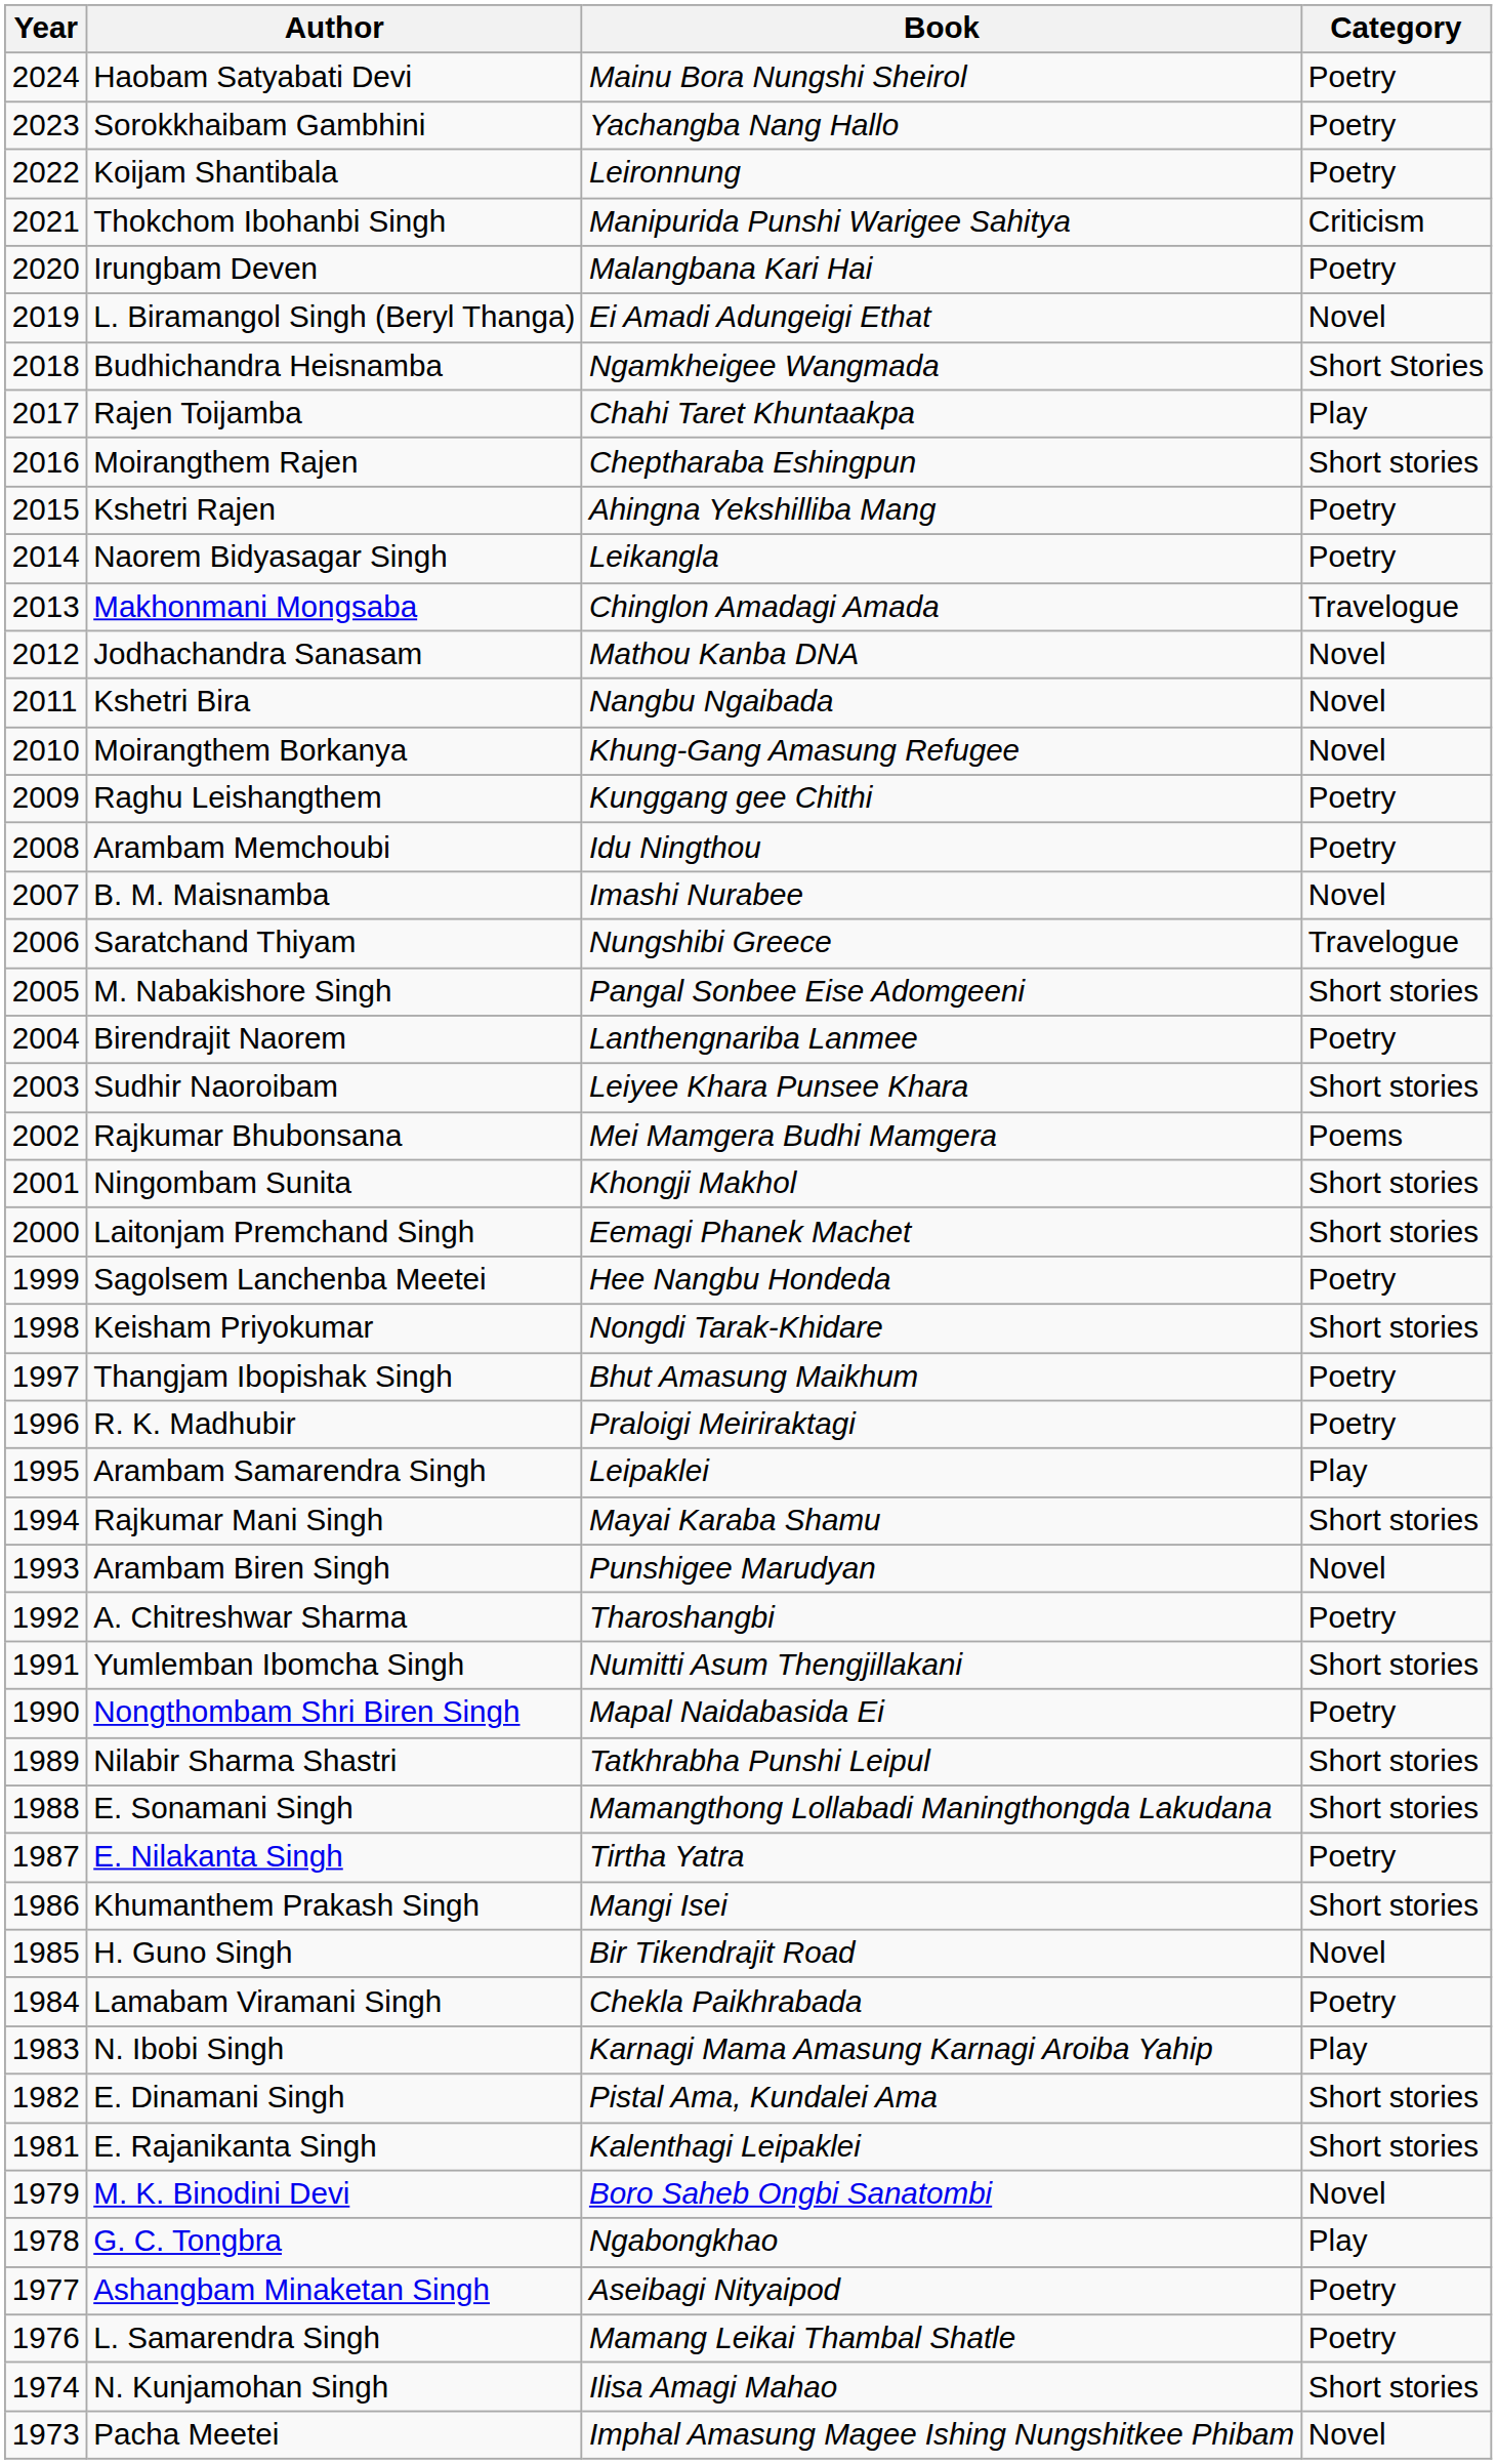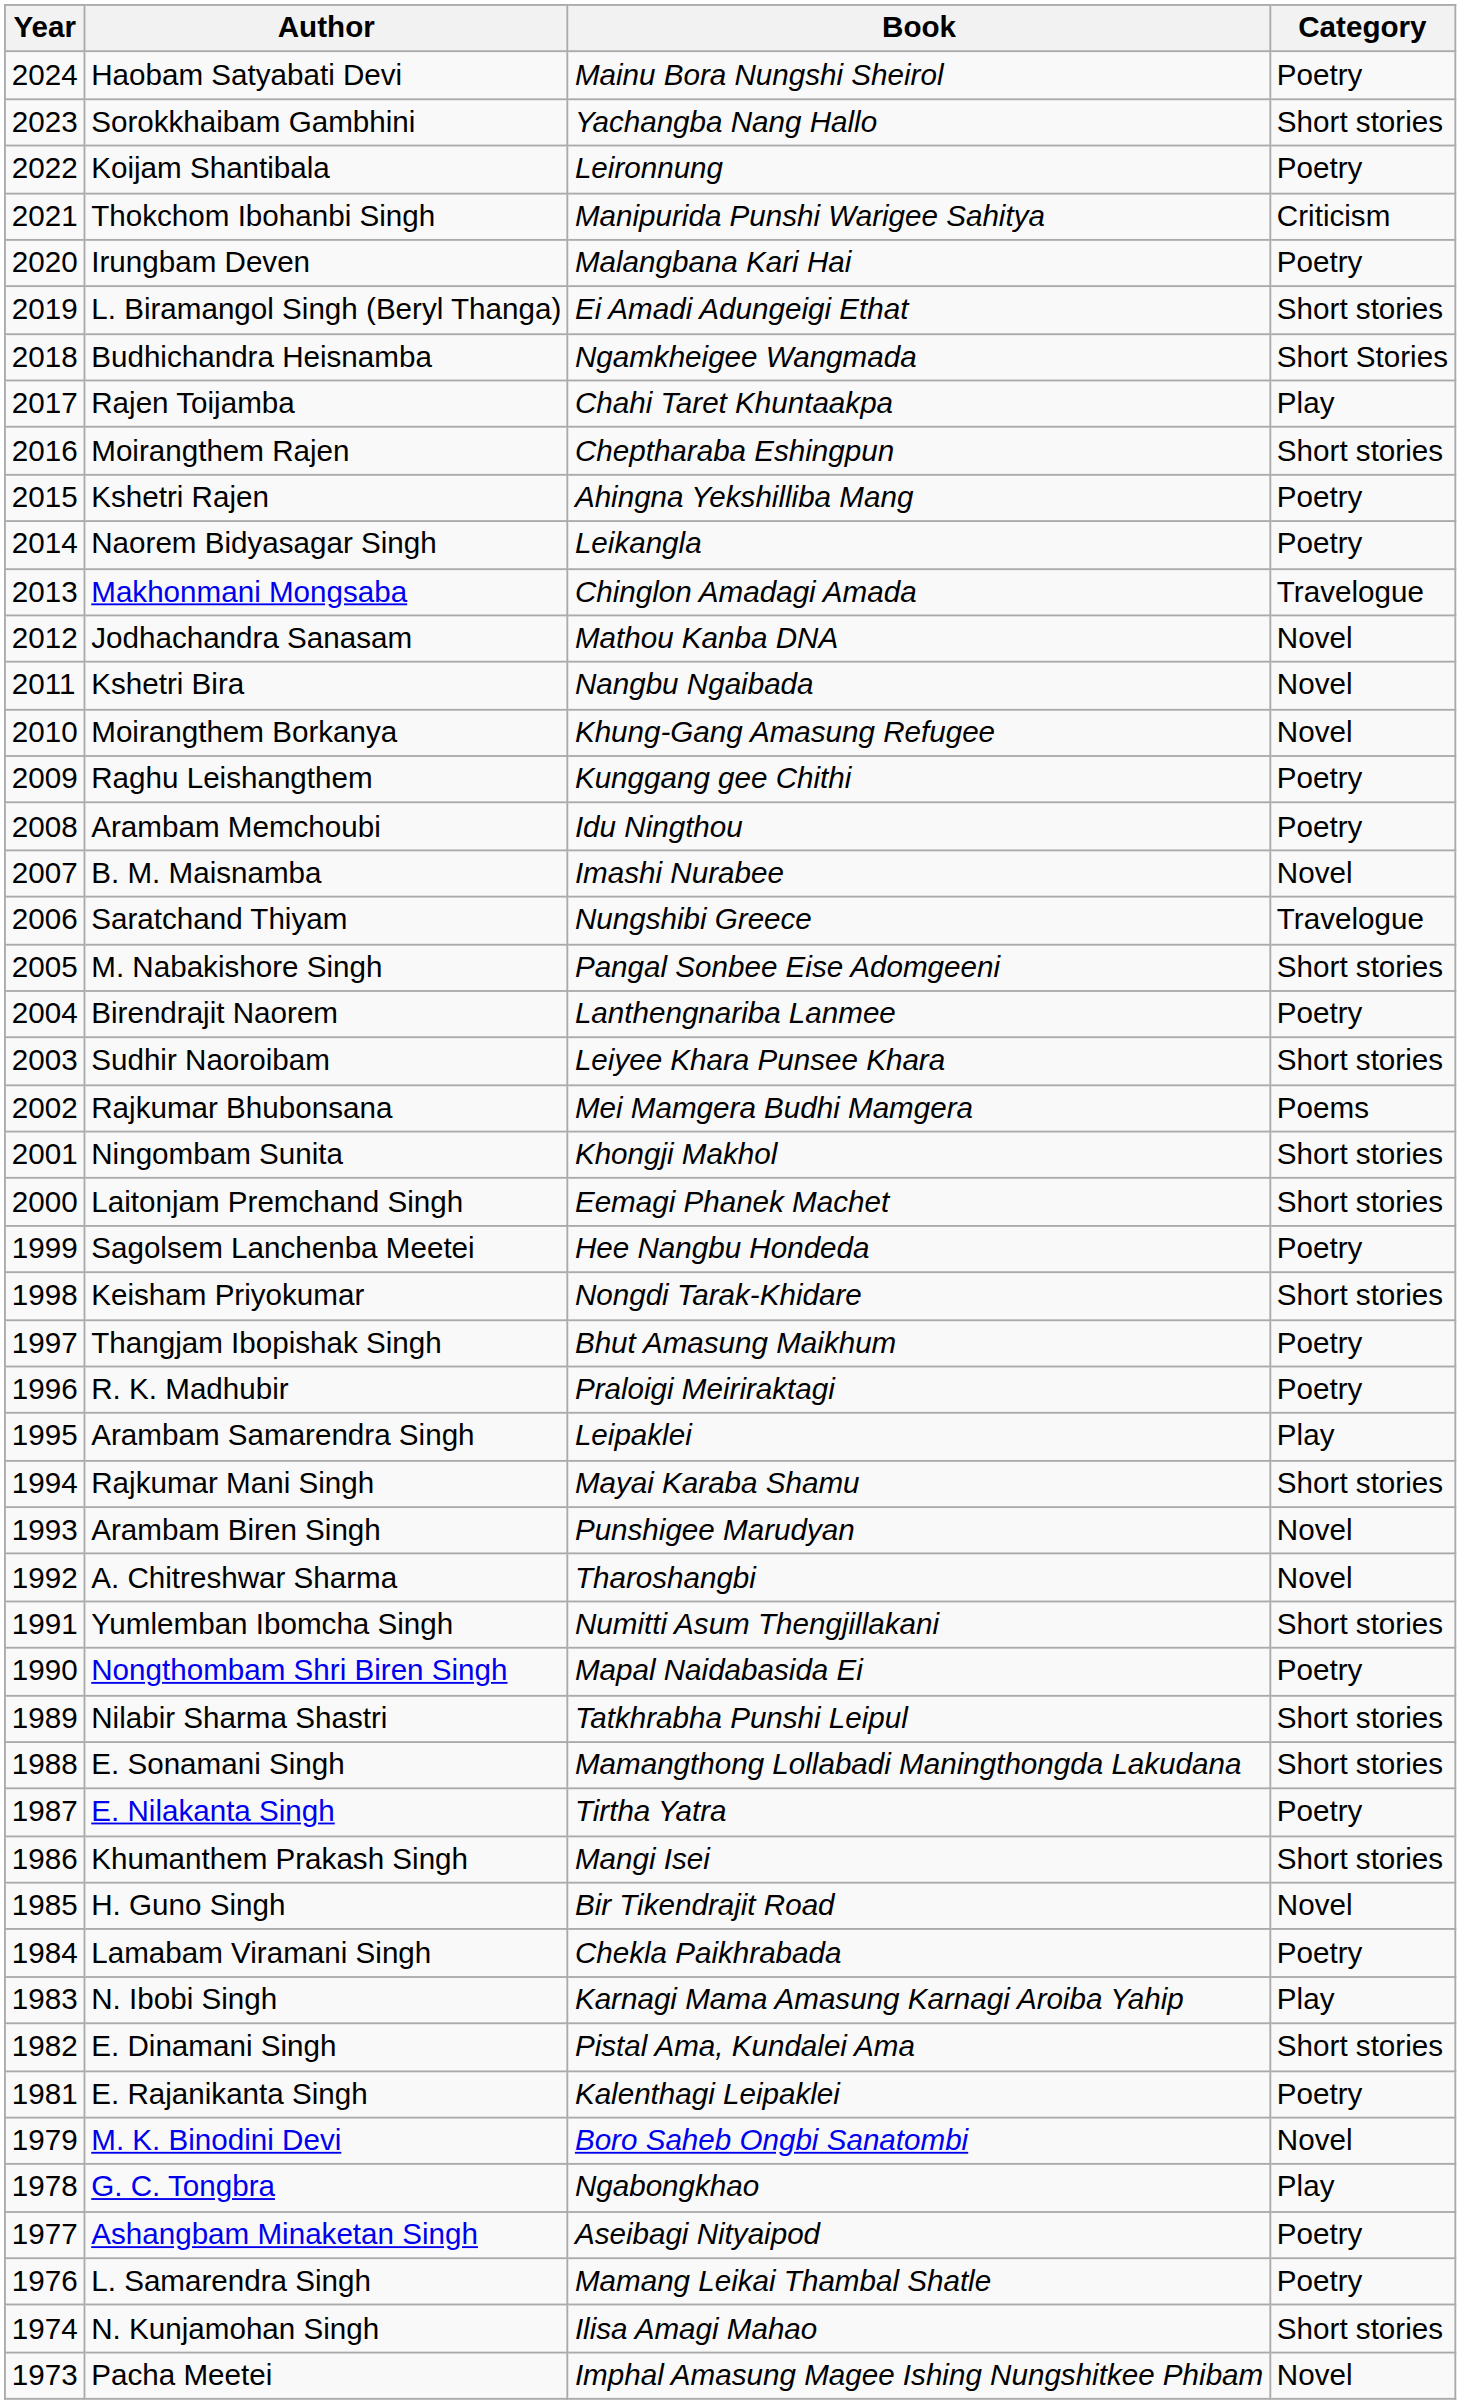 <table class="wikitable sortable" >
 <tr>
 <th>Year</th>
 <th>Author</th>
 <th>Book</th>
 <th>Category</th>
 </tr>
 <tr>
 <td>2024</td>
 <td>Haobam Satyabati Devi</td>
 <td><em>Mainu Bora Nungshi Sheirol</em></td>
 <td>Poetry</td>
 </tr>
 <tr>
 <td>2023</td>
 <td>Sorokkhaibam Gambhini</td>
 <td><em>Yachangba Nang Hallo</em></td>
-<td>Poetry</td>
+<td>Short stories</td>
 </tr>
 <tr>
 <td>2022</td>
 <td>Koijam Shantibala</td>
 <td><em>Leironnung</em></td>
 <td>Poetry</td>
 </tr>
 <tr>
 <td>2021</td>
 <td>Thokchom Ibohanbi Singh</td>
 <td><em>Manipurida Punshi Warigee Sahitya</em></td>
 <td>Criticism</td>
 </tr>
 <tr>
 <td>2020</td>
 <td>Irungbam Deven</td>
 <td><em>Malangbana Kari Hai</em></td>
 <td>Poetry</td>
 </tr>
 <tr>
 <td>2019</td>
 <td>L. Biramangol Singh (Beryl Thanga)</td>
 <td><em>Ei Amadi Adungeigi Ethat</em></td>
-<td>Novel</td>
+<td>Short stories</td>
 </tr>
 <tr>
 <td>2018</td>
 <td>Budhichandra Heisnamba</td>
 <td><em>Ngamkheigee Wangmada</em></td>
 <td>Short Stories</td>
 </tr>
 <tr>
 <td>2017</td>
 <td>Rajen Toijamba</td>
 <td><em>Chahi Taret Khuntaakpa</em></td>
 <td>Play</td>
 </tr>
 <tr>
 <td>2016</td>
 <td>Moirangthem Rajen</td>
 <td><em>Cheptharaba Eshingpun</em></td>
 <td>Short stories</td>
 </tr>
 <tr>
 <td>2015</td>
 <td>Kshetri Rajen</td>
 <td><em>Ahingna Yekshilliba Mang</em></td>
 <td>Poetry</td>
 </tr>
 <tr>
 <td>2014</td>
 <td>Naorem Bidyasagar Singh</td>
 <td><em>Leikangla</em></td>
 <td>Poetry</td>
 </tr>
 <tr>
 <td>2013</td>
 <td><a href='#'>Makhonmani Mongsaba</a></td>
 <td><em>Chinglon Amadagi Amada</em></td>
 <td>Travelogue</td>
 </tr>
 <tr>
 <td>2012</td>
 <td>Jodhachandra Sanasam</td>
 <td><em>Mathou Kanba DNA</em></td>
 <td>Novel</td>
 </tr>
 <tr>
 <td>2011</td>
 <td>Kshetri Bira</td>
 <td><em>Nangbu Ngaibada</em></td>
 <td>Novel</td>
 </tr>
 <tr>
 <td>2010</td>
 <td>Moirangthem Borkanya</td>
 <td><em>Khung-Gang Amasung Refugee</em></td>
 <td>Novel</td>
 </tr>
 <tr>
 <td>2009</td>
 <td>Raghu Leishangthem</td>
 <td><em>Kunggang gee Chithi</em></td>
 <td>Poetry</td>
 </tr>
 <tr>
 <td>2008</td>
 <td>Arambam Memchoubi</td>
 <td><em>Idu Ningthou</em></td>
 <td>Poetry</td>
 </tr>
 <tr>
 <td>2007</td>
 <td>B. M. Maisnamba</td>
 <td><em>Imashi Nurabee</em></td>
 <td>Novel</td>
 </tr>
 <tr>
 <td>2006</td>
 <td>Saratchand Thiyam</td>
 <td><em>Nungshibi Greece</em></td>
 <td>Travelogue</td>
 </tr>
 <tr>
 <td>2005</td>
 <td>M. Nabakishore Singh</td>
 <td><em>Pangal Sonbee Eise Adomgeeni</em></td>
 <td>Short stories</td>
 </tr>
 <tr>
 <td>2004</td>
 <td>Birendrajit Naorem</td>
 <td><em>Lanthengnariba Lanmee</em></td>
 <td>Poetry</td>
 </tr>
 <tr>
 <td>2003</td>
 <td>Sudhir Naoroibam</td>
 <td><em>Leiyee Khara Punsee Khara</em></td>
 <td>Short stories</td>
 </tr>
 <tr>
 <td>2002</td>
 <td>Rajkumar Bhubonsana</td>
 <td><em>Mei Mamgera Budhi Mamgera</em></td>
 <td>Poems</td>
 </tr>
 <tr>
 <td>2001</td>
 <td>Ningombam Sunita</td>
 <td><em>Khongji Makhol</em></td>
 <td>Short stories</td>
 </tr>
 <tr>
 <td>2000</td>
 <td>Laitonjam Premchand Singh</td>
 <td><em>Eemagi Phanek Machet</em></td>
 <td>Short stories</td>
 </tr>
 <tr>
 <td>1999</td>
 <td>Sagolsem Lanchenba Meetei</td>
 <td><em>Hee Nangbu Hondeda</em></td>
 <td>Poetry</td>
 </tr>
 <tr>
 <td>1998</td>
 <td>Keisham Priyokumar</td>
 <td><em>Nongdi Tarak-Khidare</em></td>
 <td>Short stories</td>
 </tr>
 <tr>
 <td>1997</td>
 <td>Thangjam Ibopishak Singh</td>
 <td><em>Bhut Amasung Maikhum</em></td>
 <td>Poetry</td>
 </tr>
 <tr>
 <td>1996</td>
 <td>R. K. Madhubir</td>
 <td><em>Praloigi Meiriraktagi</em></td>
 <td>Poetry</td>
 </tr>
 <tr>
 <td>1995</td>
 <td>Arambam Samarendra Singh</td>
 <td><em>Leipaklei</em></td>
 <td>Play</td>
 </tr>
 <tr>
 <td>1994</td>
 <td>Rajkumar Mani Singh</td>
 <td><em>Mayai Karaba Shamu</em></td>
 <td>Short stories</td>
 </tr>
 <tr>
 <td>1993</td>
 <td>Arambam Biren Singh</td>
 <td><em>Punshigee Marudyan</em></td>
 <td>Novel</td>
 </tr>
 <tr>
 <td>1992</td>
 <td>A. Chitreshwar Sharma</td>
 <td><em>Tharoshangbi</em></td>
-<td>Poetry</td>
+<td>Novel</td>
 </tr>
 <tr>
 <td>1991</td>
 <td>Yumlemban Ibomcha Singh</td>
 <td><em>Numitti Asum Thengjillakani</em></td>
 <td>Short stories</td>
 </tr>
 <tr>
 <td>1990</td>
 <td><a href='#'>Nongthombam Shri Biren Singh</a></td>
 <td><em>Mapal Naidabasida Ei</em></td>
 <td>Poetry</td>
 </tr>
 <tr>
 <td>1989</td>
 <td>Nilabir Sharma Shastri</td>
 <td><em>Tatkhrabha Punshi Leipul</em></td>
 <td>Short stories</td>
 </tr>
 <tr>
 <td>1988</td>
 <td>E. Sonamani Singh</td>
 <td><em>Mamangthong Lollabadi Maningthongda Lakudana</em></td>
 <td>Short stories</td>
 </tr>
 <tr>
 <td>1987</td>
 <td><a href='#'>E. Nilakanta Singh</a></td>
 <td><em>Tirtha Yatra</em></td>
 <td>Poetry</td>
 </tr>
 <tr>
 <td>1986</td>
 <td>Khumanthem Prakash Singh</td>
 <td><em>Mangi Isei</em></td>
 <td>Short stories</td>
 </tr>
 <tr>
 <td>1985</td>
 <td>H. Guno Singh</td>
 <td><em>Bir Tikendrajit Road</em></td>
 <td>Novel</td>
 </tr>
 <tr>
 <td>1984</td>
 <td>Lamabam Viramani Singh</td>
 <td><em>Chekla Paikhrabada</em></td>
 <td>Poetry</td>
 </tr>
 <tr>
 <td>1983</td>
 <td>N. Ibobi Singh</td>
 <td><em>Karnagi Mama Amasung Karnagi Aroiba Yahip</em></td>
 <td>Play</td>
 </tr>
 <tr>
 <td>1982</td>
 <td>E. Dinamani Singh</td>
 <td><em>Pistal Ama, Kundalei Ama</em></td>
 <td>Short stories</td>
 </tr>
 <tr>
 <td>1981</td>
 <td>E. Rajanikanta Singh</td>
 <td><em>Kalenthagi Leipaklei</em></td>
-<td>Short stories</td>
+<td>Poetry</td>
 </tr>
 <tr>
 <td>1979</td>
 <td><a href='#'>M. K. Binodini Devi</a></td>
 <td><em><a href='#'>Boro Saheb Ongbi Sanatombi</a></em></td>
 <td>Novel</td>
 </tr>
 <tr>
 <td>1978</td>
 <td><a href='#'>G. C. Tongbra</a></td>
 <td><em>Ngabongkhao</em></td>
 <td>Play</td>
 </tr>
 <tr>
 <td>1977</td>
 <td><a href='#'>Ashangbam Minaketan Singh</a></td>
 <td><em>Aseibagi Nityaipod</em></td>
 <td>Poetry</td>
 </tr>
 <tr>
 <td>1976</td>
 <td>L. Samarendra Singh</td>
 <td><em>Mamang Leikai Thambal Shatle</em></td>
 <td>Poetry</td>
 </tr>
 <tr>
 <td>1974</td>
 <td>N. Kunjamohan Singh</td>
 <td><em>Ilisa Amagi Mahao</em></td>
 <td>Short stories</td>
 </tr>
 <tr>
 <td>1973</td>
 <td>Pacha Meetei</td>
 <td><em>Imphal Amasung Magee Ishing Nungshitkee Phibam </em></td>
 <td>Novel</td>
 </tr>
 </table>
